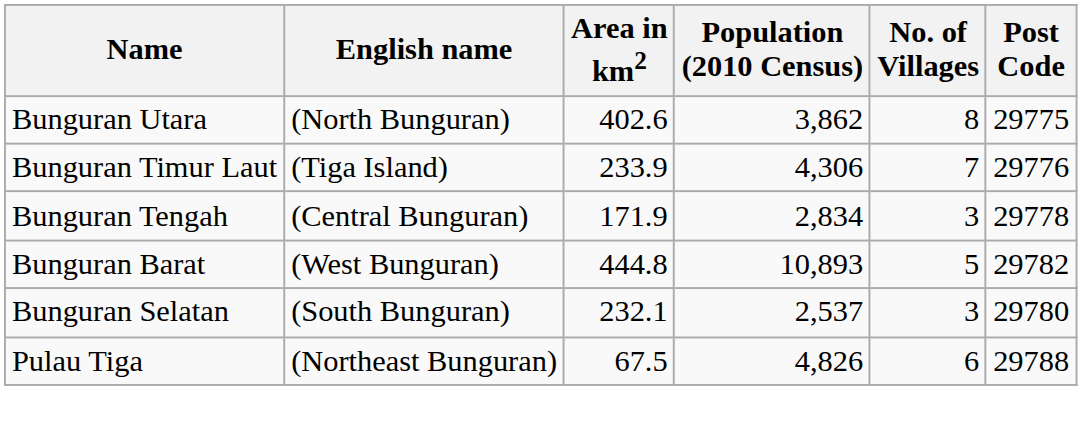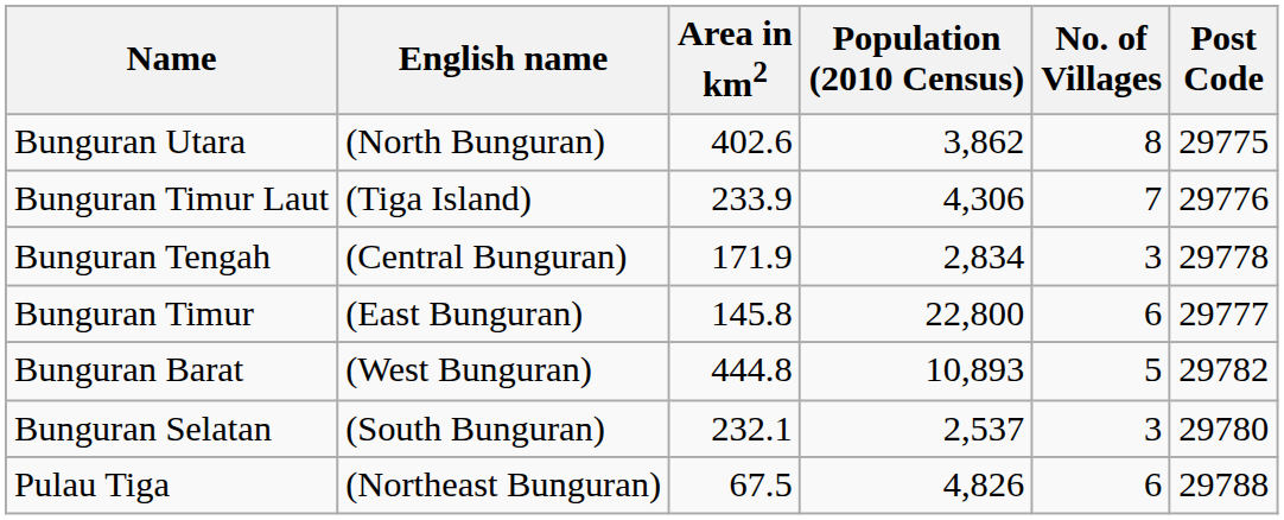 <table class="sortable wikitable">
 <tr>
 <th>Name</th>
 <th>English name</th>
 <th>Area in<br>km<sup>2</sup></th>
 <th>Population<br>(2010 Census)</th>
 <th>No. of <br>Villages</th>
 <th>Post<br>Code</th>
 </tr>
 <tr>
 <td>Bunguran Utara</td>
 <td>(North Bunguran)</td>
 <td align="right">402.6</td>
 <td align="right">3,862</td>
 <td align="right">8</td>
 <td>29775</td>
 </tr>
 <tr>
 <td>Bunguran Timur Laut</td>
 <td>(Tiga Island)</td>
 <td align="right">233.9</td>
 <td align="right">4,306</td>
 <td align="right">7</td>
 <td>29776</td>
 </tr>
 <tr>
 <td>Bunguran Tengah</td>
 <td>(Central Bunguran)</td>
 <td align="right">171.9</td>
 <td align="right">2,834</td>
 <td align="right">3</td>
 <td>29778</td>
 </tr>
 <tr>
+<td>Bunguran Timur</td>
+<td>(East Bunguran)</td>
+<td align="right">145.8</td>
+<td align="right">22,800</td>
+<td align="right">6</td>
+<td>29777</td>
+</tr>
+<tr>
 <td>Bunguran Barat</td>
 <td>(West Bunguran)</td>
 <td align="right">444.8</td>
 <td align="right">10,893</td>
 <td align="right">5</td>
 <td>29782</td>
 </tr>
 <tr>
 <td>Bunguran Selatan</td>
 <td>(South Bunguran)</td>
 <td align="right">232.1</td>
 <td align="right">2,537</td>
 <td align="right">3</td>
 <td>29780</td>
 </tr>
 <tr>
 <td>Pulau Tiga</td>
 <td>(Northeast Bunguran)</td>
 <td align="right">67.5</td>
 <td align="right">4,826</td>
 <td align="right">6</td>
 <td>29788</td>
 </tr>
 </table>
